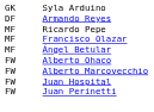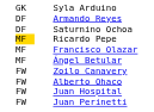 <table style="font-size:90%; margin:0.2em auto;" cellspacing="0" cellpadding="0">
 <tr>
 <th width="25"></th>
 <th width="25"></th>
 </tr>
 <tr>
 <td>GK</td>
 <td></td>
 <td> Syla Arduino</td>
 </tr>
 <tr>
 <td>DF</td>
 <td></td>
 <td> <a href='#'>Armando Reyes</a></td>
 </tr>
 <tr>
-<td>MF</td>
+<td>DF</td>
+<td></td>
+<td> Saturnino Ochoa</td>
+</tr>
+<tr>
+<td style="background: gold;">MF</td>
 <td></td>
 <td> Ricardo Pepe</td>
 </tr>
 <tr>
 <td>MF</td>
 <td></td>
 <td> <a href='#'>Francisco Olazar</a></td>
 </tr>
 <tr>
 <td>MF</td>
 <td></td>
 <td> <a href='#'>Ángel Betular</a></td>
 </tr>
 <tr>
 <td>FW</td>
 <td></td>
-<td> <a href='#'>Alberto Ohaco</a></td>
+<td> <a href='#'>Zoilo Canavery</a></td>
 </tr>
 <tr>
 <td>FW</td>
 <td></td>
-<td> <a href='#'>Alberto Marcovecchio</a></td>
+<td> <a href='#'>Alberto Ohaco</a></td>
 </tr>
 <tr>
 <td>FW</td>
 <td></td>
 <td> <a href='#'>Juan Hospital</a></td>
 </tr>
 <tr>
 <td>FW</td>
 <td></td>
 <td> <a href='#'>Juan Perinetti</a></td>
 </tr>
 </table>
